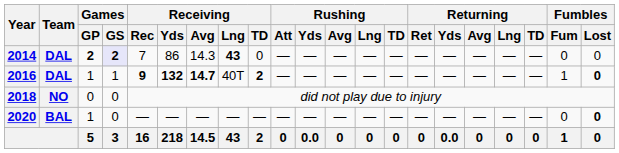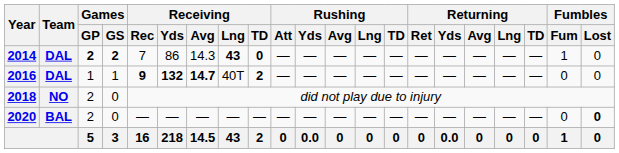 <table class= "wikitable" style="text-align:center;">
 <tr>
 <th rowspan="2">Year</th>
 <th rowspan="2">Team</th>
 <th colspan="2">Games</th>
 <th colspan="5">Receiving</th>
 <th colspan="5">Rushing</th>
 <th colspan="5">Returning</th>
 <th colspan="2">Fumbles</th>
 </tr>
 <tr>
 <th>GP</th>
 <th>GS</th>
 <th>Rec</th>
 <th>Yds</th>
 <th>Avg</th>
 <th>Lng</th>
 <th>TD</th>
 <th>Att</th>
 <th>Yds</th>
 <th>Avg</th>
 <th>Lng</th>
 <th>TD</th>
 <th>Ret</th>
 <th>Yds</th>
 <th>Avg</th>
 <th>Lng</th>
 <th>TD</th>
 <th>Fum</th>
 <th>Lost</th>
 </tr>
 <tr>
 <th><a href='#'>2014</a></th>
 <th><a href='#'>DAL</a></th>
 <td><strong>2</strong></td>
-<td style="background: lavender;"><strong>2</strong></td>
+<td><strong>2</strong></td>
 <td>7</td>
 <td>86</td>
 <td>14.3</td>
 <td><strong>43</strong></td>
-<td>0</td>
+<td><strong>0</strong></td>
 <td>—</td>
 <td>—</td>
 <td>—</td>
 <td>—</td>
 <td>—</td>
 <td>—</td>
 <td>—</td>
 <td>—</td>
 <td>—</td>
 <td>—</td>
-<td>0</td>
+<td>1</td>
 <td>0</td>
 </tr>
 <tr>
 <th><a href='#'>2016</a></th>
 <th><a href='#'>DAL</a></th>
 <td>1</td>
 <td>1</td>
 <td><strong>9</strong></td>
 <td><strong>132</strong></td>
 <td><strong>14.7</strong></td>
 <td>40T</td>
 <td><strong>2</strong></td>
 <td>—</td>
 <td>—</td>
 <td>—</td>
 <td>—</td>
 <td>—</td>
 <td>—</td>
 <td>—</td>
 <td>—</td>
 <td>—</td>
 <td>—</td>
-<td>1</td>
-<td><strong>0</strong></td>
+<td>0</td>
+<td>0</td>
 </tr>
 <tr>
 <th><a href='#'>2018</a></th>
 <th><a href='#'>NO</a></th>
-<td>0</td>
+<td>2</td>
 <td>0</td>
 <td colspan="17"><em>did not play due to injury</em></td>
 </tr>
 <tr>
 <th><a href='#'>2020</a></th>
 <th><a href='#'>BAL</a></th>
-<td>1</td>
+<td>2</td>
 <td>0</td>
 <td>—</td>
 <td>—</td>
 <td>—</td>
 <td>—</td>
 <td>—</td>
 <td>—</td>
 <td>—</td>
 <td>—</td>
 <td>—</td>
 <td>—</td>
 <td>—</td>
 <td>—</td>
 <td>—</td>
 <td>—</td>
 <td>—</td>
 <td>0</td>
 <td><strong>0</strong></td>
 </tr>
 <tr>
 <th colspan="2"></th>
 <th>5</th>
 <th>3</th>
 <th>16</th>
 <th>218</th>
 <th>14.5</th>
 <th>43</th>
 <th>2</th>
 <th>0</th>
 <th>0.0</th>
 <th>0</th>
 <th>0</th>
 <th>0</th>
 <th>0</th>
 <th>0.0</th>
 <th>0</th>
 <th>0</th>
 <th>0</th>
 <th>1</th>
 <th>0</th>
 </tr>
 </table>
